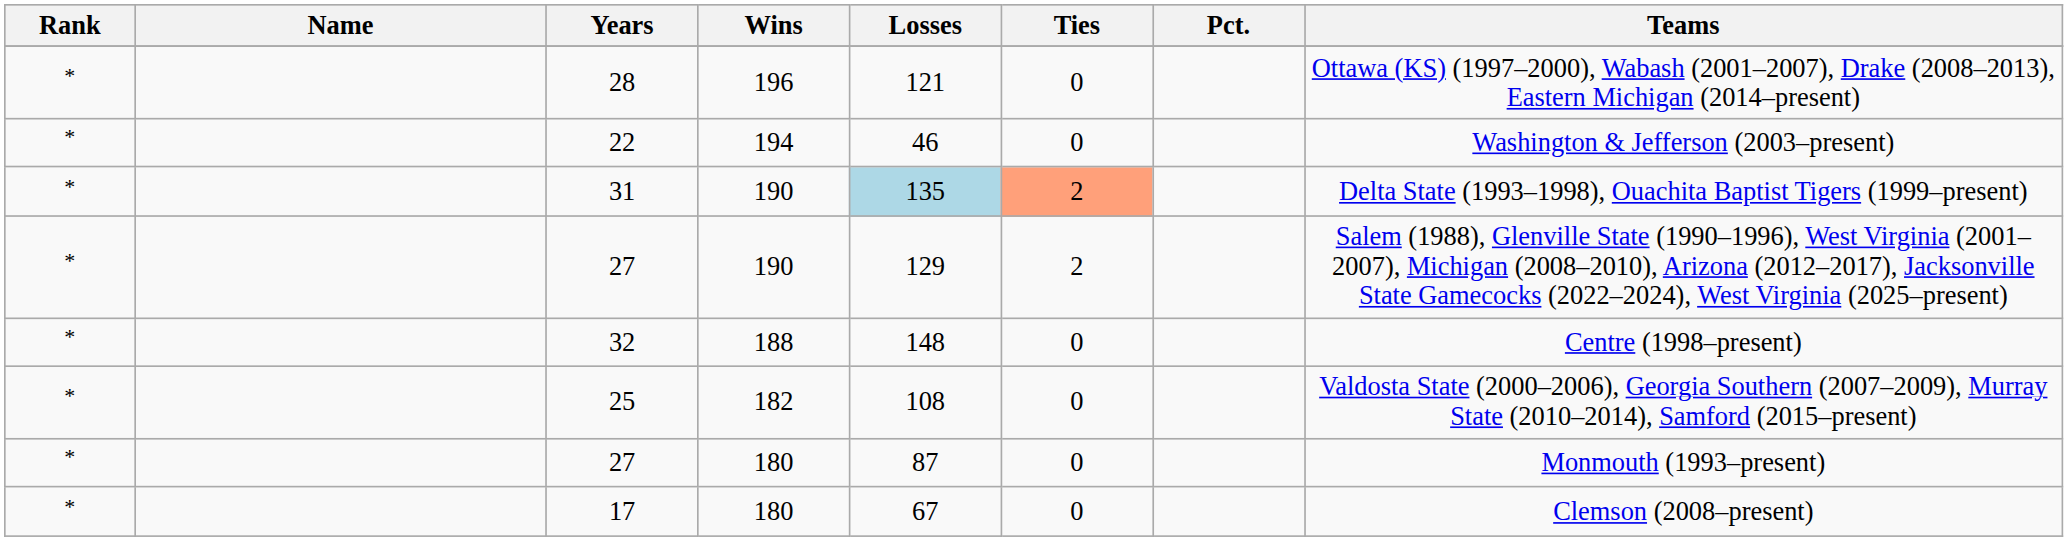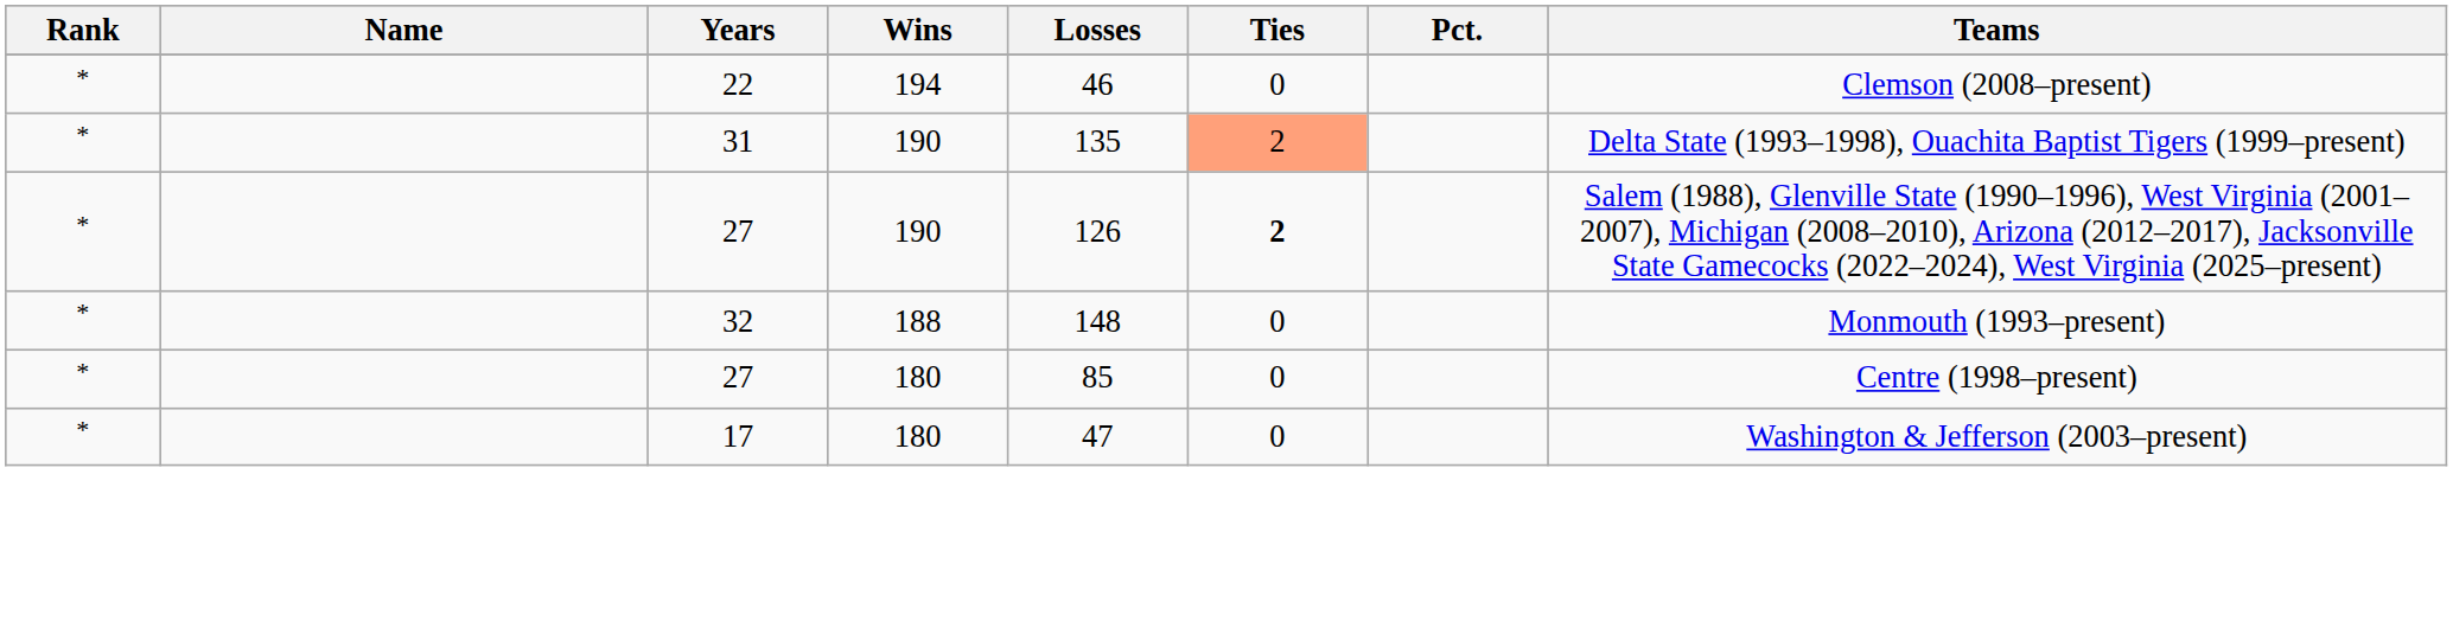 <table class="wikitable sortable">
 <tr>
 <th bgcolor="#DDDDFF" width="6%">Rank</th>
 <th bgcolor="#DDDDFF" width="19%">Name</th>
 <th bgcolor="#DDDDFF" width="7%">Years</th>
 <th bgcolor="#DDDDFF" width="7%">Wins</th>
 <th bgcolor="#DDDDFF" width="7%">Losses</th>
 <th bgcolor="#DDDDFF" width="7%">Ties</th>
 <th bgcolor="#DDDDFF" width="7%">Pct.</th>
 <th bgcolor="#DDDDFF" width="35%">Teams</th>
 </tr>
 <tr align="center">
 </tr>
 <tr align="center">
 <td><sup>*</sup></td>
 <td></td>
-<td>28</td>
-<td>196</td>
-<td>121</td>
-<td>0</td>
-<td></td>
-<td><a href='#'>Ottawa (KS)</a> (1997–2000), <a href='#'>Wabash</a> (2001–2007), <a href='#'>Drake</a> (2008–2013), <a href='#'>Eastern Michigan</a> (2014–present)</td>
-</tr>
-<tr align="center">
-<td><sup>*</sup></td>
-<td></td>
 <td>22</td>
 <td>194</td>
 <td>46</td>
 <td>0</td>
 <td></td>
-<td><a href='#'>Washington & Jefferson</a> (2003–present)</td>
+<td><a href='#'>Clemson</a> (2008–present)<br></td>
 </tr>
 <tr align="center">
 <td><sup>*</sup></td>
 <td></td>
 <td>31</td>
 <td>190</td>
-<td style="background: lightblue;">135</td>
+<td>135</td>
 <td style="background: lightsalmon;">2</td>
 <td></td>
 <td><a href='#'>Delta State</a> (1993–1998), <a href='#'>Ouachita Baptist Tigers</a> (1999–present)</td>
 </tr>
 <tr align="center">
 <td><sup>*</sup></td>
 <td></td>
 <td>27</td>
 <td>190</td>
-<td>129</td>
-<td>2</td>
+<td>126</td>
+<td><strong>2</strong></td>
 <td></td>
 <td><a href='#'>Salem</a> (1988), <a href='#'>Glenville State</a> (1990–1996), <a href='#'>West Virginia</a> (2001–2007), <a href='#'>Michigan</a> (2008–2010), <a href='#'>Arizona</a> (2012–2017), <a href='#'>Jacksonville State Gamecocks</a> (2022–2024), <a href='#'>West Virginia</a> (2025–present)</td>
 </tr>
 <tr align="center">
 <td><sup>*</sup></td>
 <td></td>
 <td>32</td>
 <td>188</td>
 <td>148</td>
 <td>0</td>
 <td></td>
-<td><a href='#'>Centre</a> (1998–present)</td>
-</tr>
-<tr align="center">
-<td><sup>*</sup></td>
-<td></td>
-<td>25</td>
-<td>182</td>
-<td>108</td>
-<td>0</td>
-<td></td>
-<td><a href='#'>Valdosta State</a> (2000–2006), <a href='#'>Georgia Southern</a> (2007–2009), <a href='#'>Murray State</a> (2010–2014), <a href='#'>Samford</a> (2015–present)</td>
+<td><a href='#'>Monmouth</a> (1993–present)</td>
 </tr>
 <tr align="center">
 <td><sup>*</sup></td>
 <td></td>
 <td>27</td>
 <td>180</td>
-<td>87</td>
+<td>85</td>
 <td>0</td>
 <td></td>
-<td><a href='#'>Monmouth</a> (1993–present)</td>
+<td><a href='#'>Centre</a> (1998–present)</td>
 </tr>
 <tr align="center">
 <td><sup>*</sup></td>
 <td></td>
 <td>17</td>
 <td>180</td>
-<td>67</td>
+<td>47</td>
 <td>0</td>
 <td></td>
-<td><a href='#'>Clemson</a> (2008–present)<br></td>
+<td><a href='#'>Washington & Jefferson</a> (2003–present)</td>
 </tr>
 </table>
